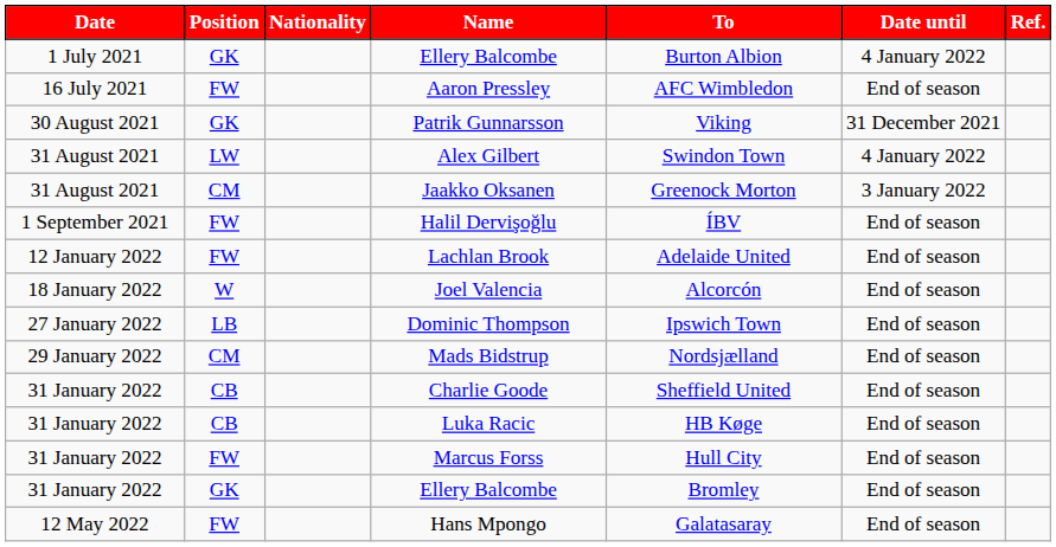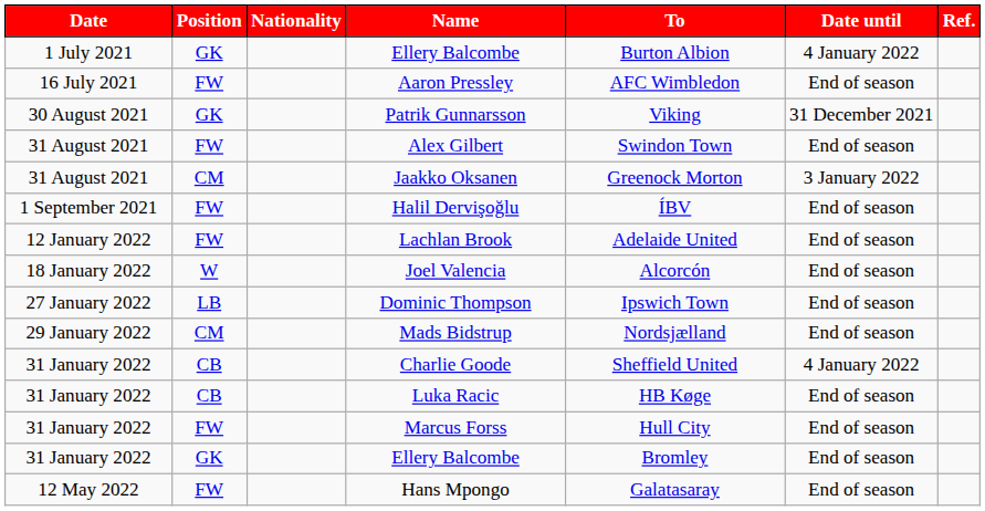 <table class="wikitable" style="text-align:center; font-size:90%; ">
 <tr>
 <th style="background:#FF0000;color:white;border:1px solid black; width:120px;">Date</th>
 <th style="background:#FF0000;color:white;border:1px solid black; width:50px;">Position</th>
 <th style="background:#FF0000;color:white;border:1px solid black; width:50px;">Nationality</th>
 <th style="background:#FF0000;color:white;border:1px solid black; width:160px;">Name</th>
 <th style="background:#FF0000;color:white;border:1px solid black; width:160px;">To</th>
 <th style="background:#FF0000;color:white;border:1px solid black; width:110px;">Date until</th>
 <th style="background:#FF0000;color:white;border:1px solid black; width:25px;">Ref.</th>
 </tr>
 <tr>
 <td>1 July 2021</td>
 <td><a href='#'>GK</a></td>
 <td></td>
 <td><a href='#'>Ellery Balcombe</a></td>
 <td> <a href='#'>Burton Albion</a></td>
 <td>4 January 2022</td>
 <td></td>
 </tr>
 <tr>
 <td>16 July 2021</td>
 <td><a href='#'>FW</a></td>
 <td></td>
 <td><a href='#'>Aaron Pressley</a></td>
 <td> <a href='#'>AFC Wimbledon</a></td>
 <td>End of season</td>
 <td></td>
 </tr>
 <tr>
 <td>30 August 2021</td>
 <td><a href='#'>GK</a></td>
 <td></td>
 <td><a href='#'>Patrik Gunnarsson</a></td>
 <td> <a href='#'>Viking</a></td>
 <td>31 December 2021</td>
 <td></td>
 </tr>
 <tr>
 <td>31 August 2021</td>
-<td><a href='#'>LW</a></td>
+<td><a href='#'>FW</a></td>
 <td></td>
 <td><a href='#'>Alex Gilbert</a></td>
 <td> <a href='#'>Swindon Town</a></td>
-<td>4 January 2022</td>
+<td>End of season</td>
 <td></td>
 </tr>
 <tr>
 <td>31 August 2021</td>
 <td><a href='#'>CM</a></td>
 <td></td>
 <td><a href='#'>Jaakko Oksanen</a></td>
 <td> <a href='#'>Greenock Morton</a></td>
 <td>3 January 2022</td>
 <td></td>
 </tr>
 <tr>
 <td>1 September 2021</td>
 <td><a href='#'>FW</a></td>
 <td></td>
 <td><a href='#'>Halil Dervişoğlu</a></td>
 <td> <a href='#'>ÍBV</a></td>
 <td>End of season</td>
 <td></td>
 </tr>
 <tr>
 <td>12 January 2022</td>
 <td><a href='#'>FW</a></td>
 <td></td>
 <td><a href='#'>Lachlan Brook</a></td>
 <td> <a href='#'>Adelaide United</a></td>
 <td>End of season</td>
 <td></td>
 </tr>
 <tr>
 <td>18 January 2022</td>
 <td><a href='#'>W</a></td>
 <td></td>
 <td><a href='#'>Joel Valencia</a></td>
 <td> <a href='#'>Alcorcón</a></td>
 <td>End of season</td>
 <td></td>
 </tr>
 <tr>
 <td>27 January 2022</td>
 <td><a href='#'>LB</a></td>
 <td></td>
 <td><a href='#'>Dominic Thompson</a></td>
 <td> <a href='#'>Ipswich Town</a></td>
 <td>End of season</td>
 <td></td>
 </tr>
 <tr>
 <td>29 January 2022</td>
 <td><a href='#'>CM</a></td>
 <td></td>
 <td><a href='#'>Mads Bidstrup</a></td>
 <td> <a href='#'>Nordsjælland</a></td>
 <td>End of season</td>
 <td></td>
 </tr>
 <tr>
 <td>31 January 2022</td>
 <td><a href='#'>CB</a></td>
 <td></td>
 <td><a href='#'>Charlie Goode</a></td>
 <td> <a href='#'>Sheffield United</a></td>
-<td>End of season</td>
+<td>4 January 2022</td>
 <td></td>
 </tr>
 <tr>
 <td>31 January 2022</td>
 <td><a href='#'>CB</a></td>
 <td></td>
 <td><a href='#'>Luka Racic</a></td>
 <td> <a href='#'>HB Køge</a></td>
 <td>End of season</td>
 <td></td>
 </tr>
 <tr>
 <td>31 January 2022</td>
 <td><a href='#'>FW</a></td>
 <td></td>
 <td><a href='#'>Marcus Forss</a></td>
 <td> <a href='#'>Hull City</a></td>
 <td>End of season</td>
 <td></td>
 </tr>
 <tr>
 <td>31 January 2022</td>
 <td><a href='#'>GK</a></td>
 <td></td>
 <td><a href='#'>Ellery Balcombe</a></td>
 <td> <a href='#'>Bromley</a></td>
 <td>End of season</td>
 <td></td>
 </tr>
 <tr>
 <td>12 May 2022</td>
 <td><a href='#'>FW</a></td>
 <td></td>
 <td>Hans Mpongo</td>
 <td> <a href='#'>Galatasaray</a></td>
 <td>End of season</td>
 <td></td>
 </tr>
 </table>
